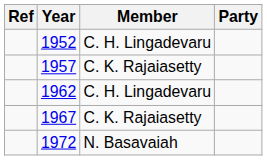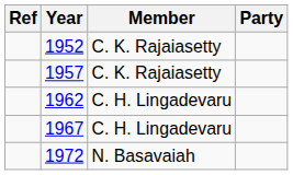 <table class="wikitable sortable">
 <tr>
 <th>Ref</th>
 <th>Year</th>
 <th>Member</th>
 <th colspan="2">Party</th>
 </tr>
 <tr>
 <td></td>
 <td><a href='#'>1952</a></td>
-<td>C. H. Lingadevaru</td>
+<td>C. K. Rajaiasetty</td>
 <td></td>
 </tr>
 <tr>
 <td></td>
 <td><a href='#'>1957</a></td>
 <td>C. K. Rajaiasetty</td>
 <td></td>
 </tr>
 <tr>
 <td></td>
 <td><a href='#'>1962</a></td>
 <td>C. H. Lingadevaru</td>
 <td></td>
 </tr>
 <tr>
 <td></td>
 <td><a href='#'>1967</a></td>
-<td>C. K. Rajaiasetty</td>
+<td>C. H. Lingadevaru</td>
 <td></td>
 </tr>
 <tr>
 <td></td>
 <td><a href='#'>1972</a></td>
 <td>N. Basavaiah</td>
 <td></td>
 </tr>
 </table>
